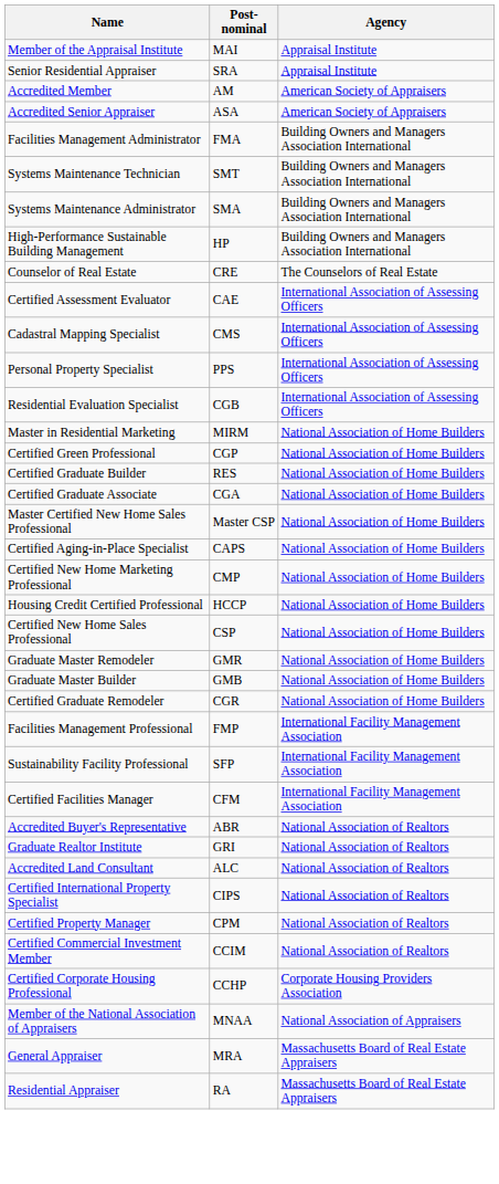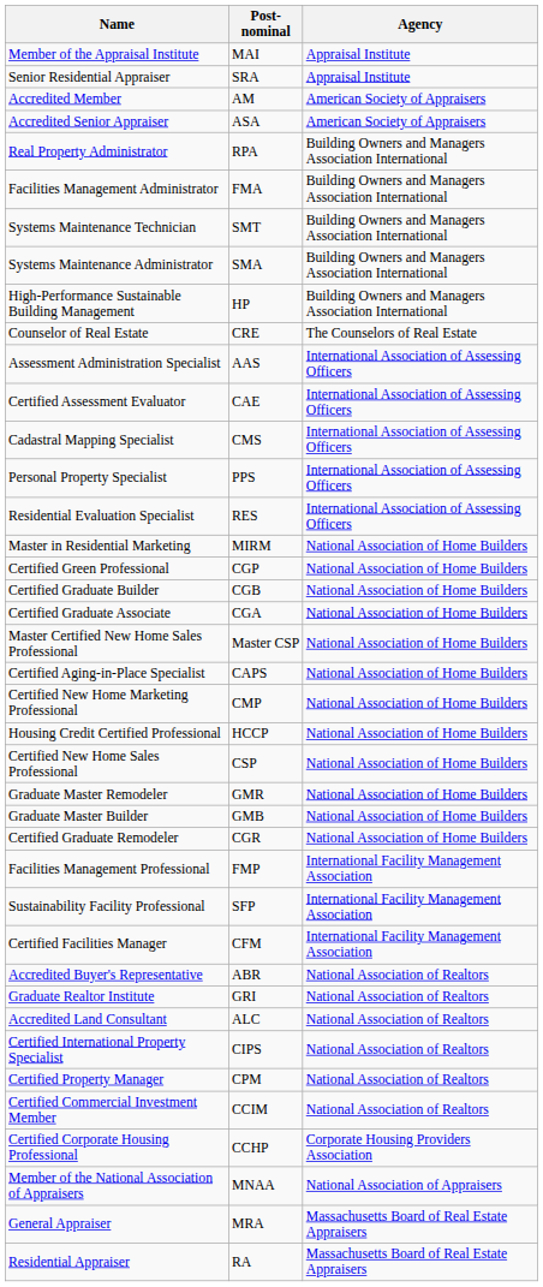 <table class="wikitable sortable">
 <tr>
 <th>Name</th>
 <th>Post-nominal</th>
 <th>Agency</th>
 </tr>
 <tr>
 <td><a href='#'>Member of the Appraisal Institute</a></td>
 <td>MAI</td>
 <td><a href='#'>Appraisal Institute</a></td>
 </tr>
 <tr>
 <td>Senior Residential Appraiser</td>
 <td>SRA</td>
 <td><a href='#'>Appraisal Institute</a></td>
 </tr>
 <tr>
 <td><a href='#'>Accredited Member</a></td>
 <td>AM</td>
 <td><a href='#'>American Society of Appraisers</a></td>
 </tr>
 <tr>
 <td><a href='#'>Accredited Senior Appraiser</a></td>
 <td>ASA</td>
 <td><a href='#'>American Society of Appraisers</a></td>
 </tr>
 <tr>
+<td><a href='#'>Real Property Administrator</a></td>
+<td>RPA</td>
+<td>Building Owners and Managers Association International</td>
+</tr>
+<tr>
 <td>Facilities Management Administrator</td>
 <td>FMA</td>
 <td>Building Owners and Managers Association International</td>
 </tr>
 <tr>
 <td>Systems Maintenance Technician</td>
 <td>SMT</td>
 <td>Building Owners and Managers Association International</td>
 </tr>
 <tr>
 <td>Systems Maintenance Administrator</td>
 <td>SMA</td>
 <td>Building Owners and Managers Association International</td>
 </tr>
 <tr>
 <td>High-Performance Sustainable Building Management</td>
 <td>HP</td>
 <td>Building Owners and Managers Association International</td>
 </tr>
 <tr>
 <td>Counselor of Real Estate </td>
 <td>CRE</td>
 <td>The Counselors of Real Estate</td>
 </tr>
 <tr>
+<td>Assessment Administration Specialist</td>
+<td>AAS</td>
+<td><a href='#'>International Association of Assessing Officers</a></td>
+</tr>
+<tr>
 <td>Certified Assessment Evaluator</td>
 <td>CAE</td>
 <td><a href='#'>International Association of Assessing Officers</a></td>
 </tr>
 <tr>
 <td>Cadastral Mapping Specialist</td>
 <td>CMS</td>
 <td><a href='#'>International Association of Assessing Officers</a></td>
 </tr>
 <tr>
 <td>Personal Property Specialist</td>
 <td>PPS</td>
 <td><a href='#'>International Association of Assessing Officers</a></td>
 </tr>
 <tr>
 <td>Residential Evaluation Specialist</td>
-<td>CGB</td>
+<td>RES</td>
 <td><a href='#'>International Association of Assessing Officers</a></td>
 </tr>
 <tr>
 <td>Master in Residential Marketing </td>
 <td>MIRM</td>
 <td><a href='#'>National Association of Home Builders</a></td>
 </tr>
 <tr>
 <td>Certified Green Professional </td>
 <td>CGP</td>
 <td><a href='#'>National Association of Home Builders</a></td>
 </tr>
 <tr>
 <td>Certified Graduate Builder</td>
-<td>RES</td>
+<td>CGB</td>
 <td><a href='#'>National Association of Home Builders</a></td>
 </tr>
 <tr>
 <td>Certified Graduate Associate</td>
 <td>CGA</td>
 <td><a href='#'>National Association of Home Builders</a></td>
 </tr>
 <tr>
 <td>Master Certified New Home Sales Professional </td>
 <td>Master CSP</td>
 <td><a href='#'>National Association of Home Builders</a></td>
 </tr>
 <tr>
 <td>Certified Aging-in-Place Specialist</td>
 <td>CAPS</td>
 <td><a href='#'>National Association of Home Builders</a></td>
 </tr>
 <tr>
 <td>Certified New Home Marketing Professional </td>
 <td>CMP</td>
 <td><a href='#'>National Association of Home Builders</a></td>
 </tr>
 <tr>
 <td>Housing Credit Certified Professional </td>
 <td>HCCP</td>
 <td><a href='#'>National Association of Home Builders</a></td>
 </tr>
 <tr>
 <td>Certified New Home Sales Professional </td>
 <td>CSP</td>
 <td><a href='#'>National Association of Home Builders</a></td>
 </tr>
 <tr>
 <td>Graduate Master Remodeler </td>
 <td>GMR</td>
 <td><a href='#'>National Association of Home Builders</a></td>
 </tr>
 <tr>
 <td>Graduate Master Builder</td>
 <td>GMB</td>
 <td><a href='#'>National Association of Home Builders</a></td>
 </tr>
 <tr>
 <td>Certified Graduate Remodeler </td>
 <td>CGR</td>
 <td><a href='#'>National Association of Home Builders</a></td>
 </tr>
 <tr>
 <td>Facilities Management Professional </td>
 <td>FMP</td>
 <td><a href='#'>International Facility Management Association</a></td>
 </tr>
 <tr>
 <td>Sustainability Facility Professional </td>
 <td>SFP</td>
 <td><a href='#'>International Facility Management Association</a></td>
 </tr>
 <tr>
 <td>Certified Facilities Manager </td>
 <td>CFM</td>
 <td><a href='#'>International Facility Management Association</a></td>
 </tr>
 <tr>
 <td><a href='#'>Accredited Buyer's Representative</a></td>
 <td>ABR</td>
 <td><a href='#'>National Association of Realtors</a></td>
 </tr>
 <tr>
 <td><a href='#'>Graduate Realtor Institute</a></td>
 <td>GRI</td>
 <td><a href='#'>National Association of Realtors</a></td>
 </tr>
 <tr>
 <td><a href='#'>Accredited Land Consultant</a></td>
 <td>ALC</td>
 <td><a href='#'>National Association of Realtors</a></td>
 </tr>
 <tr>
 <td><a href='#'>Certified International Property Specialist</a></td>
 <td>CIPS</td>
 <td><a href='#'>National Association of Realtors</a></td>
 </tr>
 <tr>
 <td><a href='#'>Certified Property Manager</a></td>
 <td>CPM</td>
 <td><a href='#'>National Association of Realtors</a></td>
 </tr>
 <tr>
 <td><a href='#'>Certified Commercial Investment Member</a></td>
 <td>CCIM</td>
 <td><a href='#'>National Association of Realtors</a></td>
 </tr>
 <tr>
 <td><a href='#'>Certified Corporate Housing Professional</a></td>
 <td>CCHP</td>
 <td><a href='#'>Corporate Housing Providers Association</a></td>
 </tr>
 <tr>
 <td><a href='#'>Member of the National Association of Appraisers</a></td>
 <td>MNAA</td>
 <td><a href='#'>National Association of Appraisers</a></td>
 </tr>
 <tr>
 <td><a href='#'>General Appraiser</a></td>
 <td>MRA</td>
 <td><a href='#'>Massachusetts Board of Real Estate Appraisers</a></td>
 </tr>
 <tr>
 <td><a href='#'>Residential Appraiser</a></td>
 <td>RA</td>
 <td><a href='#'>Massachusetts Board of Real Estate Appraisers</a></td>
 </tr>
 </table>
